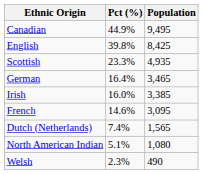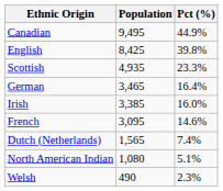 <table class="wikitable">
 <tr>
 <th>Ethnic Origin</th>
+<th>Population</th>
 <th>Pct (%)</th>
-<th>Population</th>
 </tr>
 <tr>
 <td><a href='#'>Canadian</a></td>
+<td>9,495</td>
 <td>44.9%</td>
-<td>9,495</td>
 </tr>
 <tr>
 <td><a href='#'>English</a></td>
+<td>8,425</td>
 <td>39.8%</td>
-<td>8,425</td>
 </tr>
 <tr>
 <td><a href='#'>Scottish</a></td>
+<td>4,935</td>
 <td>23.3%</td>
-<td>4,935</td>
 </tr>
 <tr>
 <td><a href='#'>German</a></td>
+<td>3,465</td>
 <td>16.4%</td>
-<td>3,465</td>
 </tr>
 <tr>
 <td><a href='#'>Irish</a></td>
+<td>3,385</td>
 <td>16.0%</td>
-<td>3,385</td>
 </tr>
 <tr>
 <td><a href='#'>French</a></td>
+<td>3,095</td>
 <td>14.6%</td>
-<td>3,095</td>
 </tr>
 <tr>
 <td><a href='#'>Dutch (Netherlands)</a></td>
+<td>1,565</td>
 <td>7.4%</td>
-<td>1,565</td>
 </tr>
 <tr>
 <td><a href='#'>North American Indian</a></td>
+<td>1,080</td>
 <td>5.1%</td>
-<td>1,080</td>
 </tr>
 <tr>
 <td><a href='#'>Welsh</a></td>
+<td>490</td>
 <td>2.3%</td>
-<td>490</td>
 </tr>
 </table>
